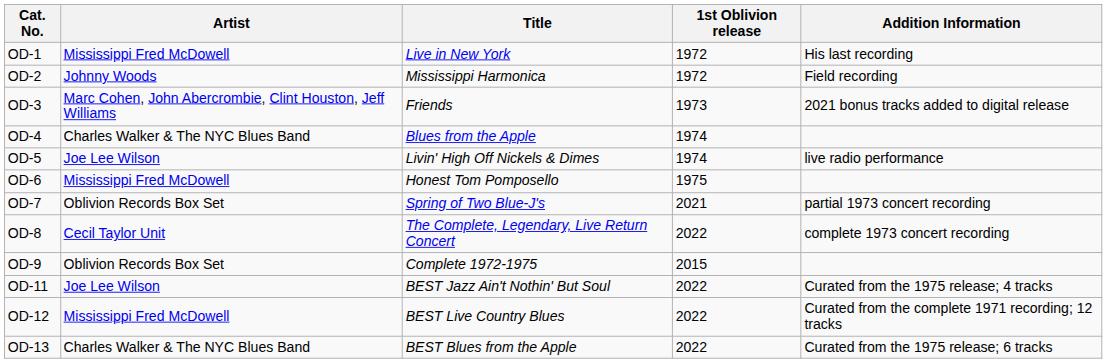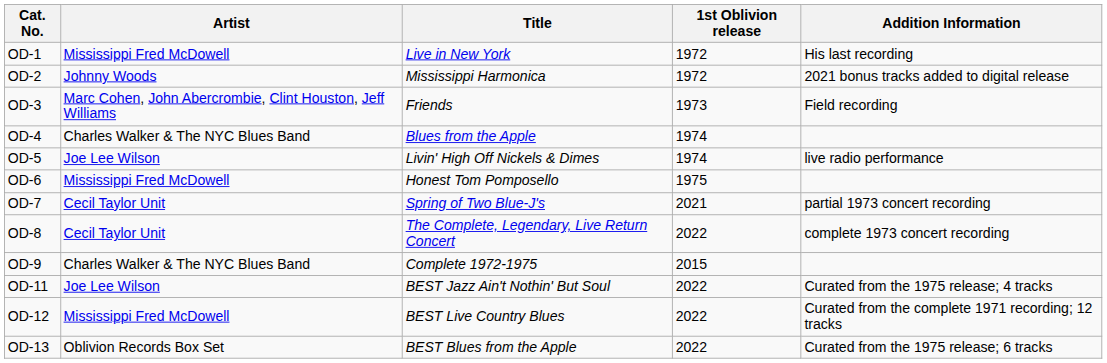 <table class="wikitable">
 <tr>
 <th>Cat. No.</th>
 <th>Artist</th>
 <th>Title</th>
 <th>1st Oblivion release</th>
 <th>Addition Information</th>
 </tr>
 <tr>
 <td>OD-1</td>
 <td><a href='#'>Mississippi Fred McDowell</a></td>
 <td><em><a href='#'>Live in New York</a></em></td>
 <td>1972</td>
 <td>His last recording</td>
 </tr>
 <tr>
 <td>OD-2</td>
 <td><a href='#'>Johnny Woods</a></td>
 <td><em>Mississippi Harmonica</em> </td>
 <td>1972</td>
-<td>Field recording</td>
+<td>2021 bonus tracks added to digital release</td>
 </tr>
 <tr>
 <td>OD-3</td>
 <td><a href='#'>Marc Cohen</a>, <a href='#'>John Abercrombie</a>, <a href='#'>Clint Houston</a>, <a href='#'>Jeff Williams</a></td>
 <td><em>Friends</em> </td>
 <td>1973</td>
-<td>2021 bonus tracks added to digital release</td>
+<td>Field recording</td>
 </tr>
 <tr>
 <td>OD-4</td>
 <td>Charles Walker & The NYC Blues Band</td>
 <td><em><a href='#'>Blues from the Apple</a></em></td>
 <td>1974</td>
 </tr>
 <tr>
 <td>OD-5</td>
 <td><a href='#'>Joe Lee Wilson</a></td>
 <td><em>Livin' High Off Nickels & Dimes</em> </td>
 <td>1974</td>
 <td>live radio performance</td>
 </tr>
 <tr>
 <td>OD-6</td>
 <td><a href='#'>Mississippi Fred McDowell</a></td>
 <td><em>Honest Tom Pomposello</em> </td>
 <td>1975</td>
 <td></td>
 </tr>
 <tr>
 <td>OD-7</td>
-<td>Oblivion Records Box Set</td>
+<td><a href='#'>Cecil Taylor Unit</a></td>
 <td><em><a href='#'>Spring of Two Blue-J's</a></em></td>
 <td>2021</td>
 <td>partial 1973 concert recording</td>
 </tr>
 <tr>
 <td>OD-8</td>
 <td><a href='#'>Cecil Taylor Unit</a></td>
 <td><em><a href='#'>The Complete, Legendary, Live Return Concert</a></em> </td>
 <td>2022</td>
 <td>complete 1973 concert recording</td>
 </tr>
 <tr>
 <td>OD-9</td>
-<td>Oblivion Records Box Set</td>
+<td>Charles Walker & The NYC Blues Band</td>
 <td><em>Complete 1972-1975</em></td>
 <td>2015</td>
 <td></td>
 </tr>
 <tr>
 <td>OD-11</td>
 <td><a href='#'>Joe Lee Wilson</a></td>
 <td><em>BEST Jazz Ain't Nothin' But Soul</em></td>
 <td>2022</td>
 <td>Curated from the 1975 release; 4 tracks</td>
 </tr>
 <tr>
 <td>OD-12</td>
 <td><a href='#'>Mississippi Fred McDowell</a></td>
 <td><em>BEST Live Country Blues</em></td>
 <td>2022</td>
 <td>Curated from the complete 1971 recording; 12 tracks</td>
 </tr>
 <tr>
 <td>OD-13</td>
-<td>Charles Walker & The NYC Blues Band</td>
+<td>Oblivion Records Box Set</td>
 <td><em>BEST Blues from the Apple</em></td>
 <td>2022</td>
 <td>Curated from the 1975 release; 6 tracks</td>
 </tr>
 </table>
